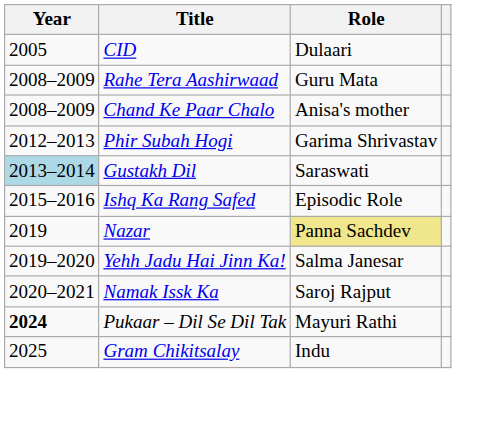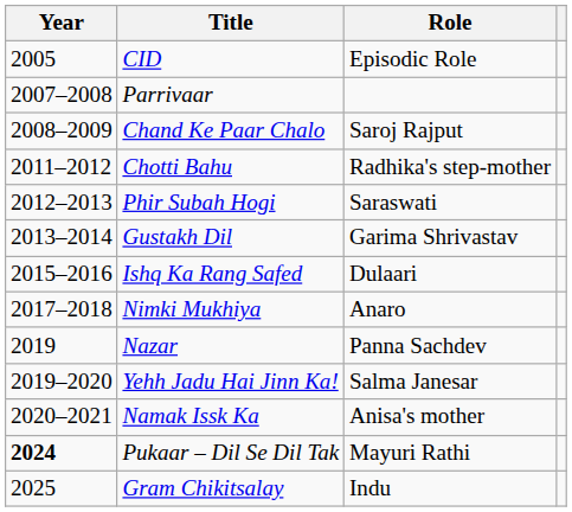 <table class="wikitable sortable">
 <tr>
 <th>Year</th>
 <th>Title</th>
 <th>Role</th>
 <th></th>
 </tr>
 <tr>
 <td>2005</td>
 <td><em><a href='#'>CID</a></em></td>
-<td>Dulaari</td>
+<td>Episodic Role</td>
 <td></td>
 </tr>
 <tr>
-<td>2008–2009</td>
-<td><em><a href='#'>Rahe Tera Aashirwaad</a></em></td>
-<td>Guru Mata</td>
+<td>2007–2008</td>
+<td><em>Parrivaar</em></td>
+<td></td>
 <td></td>
 </tr>
 <tr>
 <td>2008–2009</td>
 <td><em><a href='#'>Chand Ke Paar Chalo</a></em></td>
-<td>Anisa's mother</td>
+<td>Saroj Rajput</td>
+<td></td>
+</tr>
+<tr>
+<td>2011–2012</td>
+<td><em><a href='#'>Chotti Bahu</a></em></td>
+<td>Radhika's step-mother</td>
 <td></td>
 </tr>
 <tr>
 <td>2012–2013</td>
 <td><em><a href='#'>Phir Subah Hogi</a></em></td>
-<td>Garima Shrivastav</td>
+<td>Saraswati</td>
 <td></td>
 </tr>
 <tr>
-<td style="background: lightblue;">2013–2014</td>
+<td>2013–2014</td>
 <td><em><a href='#'>Gustakh Dil</a></em></td>
-<td>Saraswati</td>
+<td>Garima Shrivastav</td>
 <td></td>
 </tr>
 <tr>
 <td>2015–2016</td>
 <td><em><a href='#'>Ishq Ka Rang Safed</a></em></td>
-<td>Episodic Role</td>
+<td>Dulaari</td>
+<td></td>
+</tr>
+<tr>
+<td>2017–2018</td>
+<td><em><a href='#'>Nimki Mukhiya</a></em></td>
+<td>Anaro</td>
 <td></td>
 </tr>
 <tr>
 <td>2019</td>
 <td><em><a href='#'>Nazar</a></em></td>
-<td style="background: khaki;">Panna Sachdev</td>
+<td>Panna Sachdev</td>
 <td></td>
 </tr>
 <tr>
 <td>2019–2020</td>
 <td><em><a href='#'>Yehh Jadu Hai Jinn Ka!</a></em></td>
 <td>Salma Janesar</td>
 <td></td>
 </tr>
 <tr>
 <td>2020–2021</td>
 <td><em><a href='#'>Namak Issk Ka</a></em></td>
-<td>Saroj Rajput</td>
+<td>Anisa's mother</td>
 <td></td>
 </tr>
 <tr>
 <td><strong>2024</strong></td>
 <td><em>Pukaar – Dil Se Dil Tak</em></td>
 <td>Mayuri Rathi</td>
 <td></td>
 </tr>
 <tr>
 <td>2025</td>
 <td><em><a href='#'>Gram Chikitsalay</a></em></td>
 <td>Indu</td>
 <td></td>
 </tr>
 </table>
